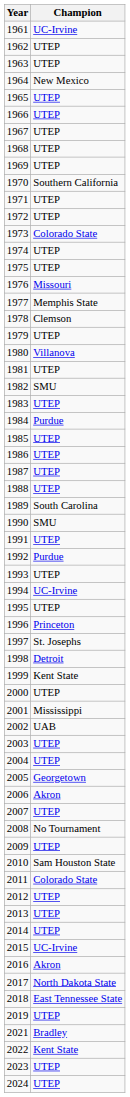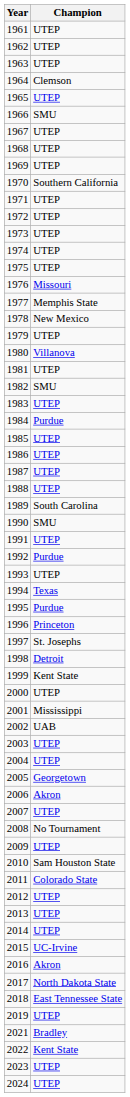 <table class="wikitable sortable">
 <tr>
 <th>Year</th>
 <th>Champion</th>
 </tr>
 <tr>
 <td>1961</td>
-<td><a href='#'>UC-Irvine</a></td>
+<td>UTEP</td>
 </tr>
 <tr>
 <td>1962</td>
 <td>UTEP</td>
 </tr>
 <tr>
 <td>1963</td>
 <td>UTEP</td>
 </tr>
 <tr>
 <td>1964</td>
-<td>New Mexico</td>
+<td>Clemson</td>
 </tr>
 <tr>
 <td>1965</td>
 <td><a href='#'>UTEP</a></td>
 </tr>
 <tr>
 <td>1966</td>
-<td><a href='#'>UTEP</a></td>
+<td>SMU</td>
 </tr>
 <tr>
 <td>1967</td>
 <td>UTEP</td>
 </tr>
 <tr>
 <td>1968</td>
 <td>UTEP</td>
 </tr>
 <tr>
 <td>1969</td>
 <td>UTEP</td>
 </tr>
 <tr>
 <td>1970</td>
 <td>Southern California</td>
 </tr>
 <tr>
 <td>1971</td>
 <td>UTEP</td>
 </tr>
 <tr>
 <td>1972</td>
 <td>UTEP</td>
 </tr>
 <tr>
 <td>1973</td>
-<td><a href='#'>Colorado State</a></td>
+<td>UTEP</td>
 </tr>
 <tr>
 <td>1974</td>
 <td>UTEP</td>
 </tr>
 <tr>
 <td>1975</td>
 <td>UTEP</td>
 </tr>
 <tr>
 <td>1976</td>
 <td><a href='#'>Missouri</a></td>
 </tr>
 <tr>
 <td>1977</td>
 <td>Memphis State</td>
 </tr>
 <tr>
 <td>1978</td>
-<td>Clemson</td>
+<td>New Mexico</td>
 </tr>
 <tr>
 <td>1979</td>
 <td>UTEP</td>
 </tr>
 <tr>
 <td>1980</td>
 <td><a href='#'>Villanova</a></td>
 </tr>
 <tr>
 <td>1981</td>
 <td>UTEP</td>
 </tr>
 <tr>
 <td>1982</td>
 <td>SMU</td>
 </tr>
 <tr>
 <td>1983</td>
 <td><a href='#'>UTEP</a></td>
 </tr>
 <tr>
 <td>1984</td>
 <td><a href='#'>Purdue</a></td>
 </tr>
 <tr>
 <td>1985</td>
 <td><a href='#'>UTEP</a></td>
 </tr>
 <tr>
 <td>1986</td>
 <td><a href='#'>UTEP</a></td>
 </tr>
 <tr>
 <td>1987</td>
 <td><a href='#'>UTEP</a></td>
 </tr>
 <tr>
 <td>1988</td>
 <td><a href='#'>UTEP</a></td>
 </tr>
 <tr>
 <td>1989</td>
 <td>South Carolina</td>
 </tr>
 <tr>
 <td>1990</td>
 <td>SMU</td>
 </tr>
 <tr>
 <td>1991</td>
 <td><a href='#'>UTEP</a></td>
 </tr>
 <tr>
 <td>1992</td>
 <td><a href='#'>Purdue</a></td>
 </tr>
 <tr>
 <td>1993</td>
 <td>UTEP</td>
 </tr>
 <tr>
 <td>1994</td>
-<td><a href='#'>UC-Irvine</a></td>
+<td><a href='#'>Texas</a></td>
 </tr>
 <tr>
 <td>1995</td>
-<td>UTEP</td>
+<td><a href='#'>Purdue</a></td>
 </tr>
 <tr>
 <td>1996</td>
 <td><a href='#'>Princeton</a></td>
 </tr>
 <tr>
 <td>1997</td>
 <td>St. Josephs</td>
 </tr>
 <tr>
 <td>1998</td>
 <td><a href='#'>Detroit</a></td>
 </tr>
 <tr>
 <td>1999</td>
 <td>Kent State</td>
 </tr>
 <tr>
 <td>2000</td>
 <td>UTEP</td>
 </tr>
 <tr>
 <td>2001</td>
 <td>Mississippi</td>
 </tr>
 <tr>
 <td>2002</td>
 <td>UAB</td>
 </tr>
 <tr>
 <td>2003</td>
 <td><a href='#'>UTEP</a></td>
 </tr>
 <tr>
 <td>2004</td>
 <td><a href='#'>UTEP</a></td>
 </tr>
 <tr>
 <td>2005</td>
 <td><a href='#'>Georgetown</a></td>
 </tr>
 <tr>
 <td>2006</td>
 <td><a href='#'>Akron</a></td>
 </tr>
 <tr>
 <td>2007</td>
 <td><a href='#'>UTEP</a></td>
 </tr>
 <tr>
 <td>2008</td>
 <td>No Tournament</td>
 </tr>
 <tr>
 <td>2009</td>
 <td><a href='#'>UTEP</a></td>
 </tr>
 <tr>
 <td>2010</td>
 <td>Sam Houston State</td>
 </tr>
 <tr>
 <td>2011</td>
 <td><a href='#'>Colorado State</a></td>
 </tr>
 <tr>
 <td>2012</td>
 <td><a href='#'>UTEP</a></td>
 </tr>
 <tr>
 <td>2013</td>
 <td><a href='#'>UTEP</a></td>
 </tr>
 <tr>
 <td>2014</td>
 <td><a href='#'>UTEP</a></td>
 </tr>
 <tr>
 <td>2015</td>
 <td><a href='#'>UC-Irvine</a></td>
 </tr>
 <tr>
 <td>2016</td>
 <td><a href='#'>Akron</a></td>
 </tr>
 <tr>
 <td>2017</td>
 <td><a href='#'>North Dakota State</a></td>
 </tr>
 <tr>
 <td>2018</td>
 <td><a href='#'>East Tennessee State</a></td>
 </tr>
 <tr>
 <td>2019</td>
 <td><a href='#'>UTEP</a></td>
 </tr>
 <tr>
 <td>2021</td>
 <td><a href='#'>Bradley</a></td>
 </tr>
 <tr>
 <td>2022</td>
 <td><a href='#'>Kent State</a></td>
 </tr>
 <tr>
 <td>2023</td>
 <td><a href='#'>UTEP</a></td>
 </tr>
 <tr>
 <td>2024</td>
 <td><a href='#'>UTEP</a></td>
 </tr>
 </table>
